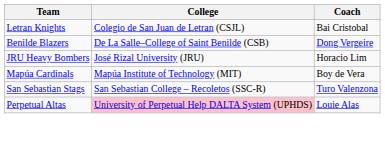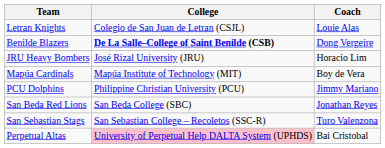 <table class="wikitable">
 <tr>
 <th>Team</th>
 <th>College</th>
 <th>Coach</th>
 </tr>
 <tr>
 <td><a href='#'>Letran Knights</a></td>
 <td><a href='#'>Colegio de San Juan de Letran</a> (CSJL)</td>
-<td>Bai Cristobal</td>
+<td><a href='#'>Louie Alas</a></td>
 </tr>
 <tr>
 <td><a href='#'>Benilde Blazers</a></td>
-<td><a href='#'>De La Salle–College of Saint Benilde</a> (CSB)</td>
+<td><strong><a href='#'>De La Salle–College of Saint Benilde</a> (CSB)</strong></td>
 <td><a href='#'>Dong Vergeire</a></td>
 </tr>
 <tr>
 <td><a href='#'>JRU Heavy Bombers</a></td>
 <td><a href='#'>José Rizal University</a> (JRU)</td>
 <td>Horacio Lim</td>
 </tr>
 <tr>
 <td><a href='#'>Mapúa Cardinals</a></td>
 <td><a href='#'>Mapúa Institute of Technology</a> (MIT)</td>
 <td>Boy de Vera</td>
 </tr>
 <tr>
+<td><a href='#'>PCU Dolphins</a></td>
+<td><a href='#'>Philippine Christian University</a> (PCU)</td>
+<td><a href='#'>Jimmy Mariano</a></td>
+</tr>
+<tr>
+<td><a href='#'>San Beda Red Lions</a></td>
+<td><a href='#'>San Beda College</a> (SBC)</td>
+<td><a href='#'>Jonathan Reyes</a></td>
+</tr>
+<tr>
 <td><a href='#'>San Sebastian Stags</a></td>
 <td><a href='#'>San Sebastian College – Recoletos</a> (SSC-R)</td>
 <td><a href='#'>Turo Valenzona</a></td>
 </tr>
 <tr>
 <td><a href='#'>Perpetual Altas</a></td>
 <td style="background: pink;"><a href='#'>University of Perpetual Help DALTA System</a> (UPHDS)</td>
-<td><a href='#'>Louie Alas</a></td>
+<td>Bai Cristobal</td>
 </tr>
 </table>
